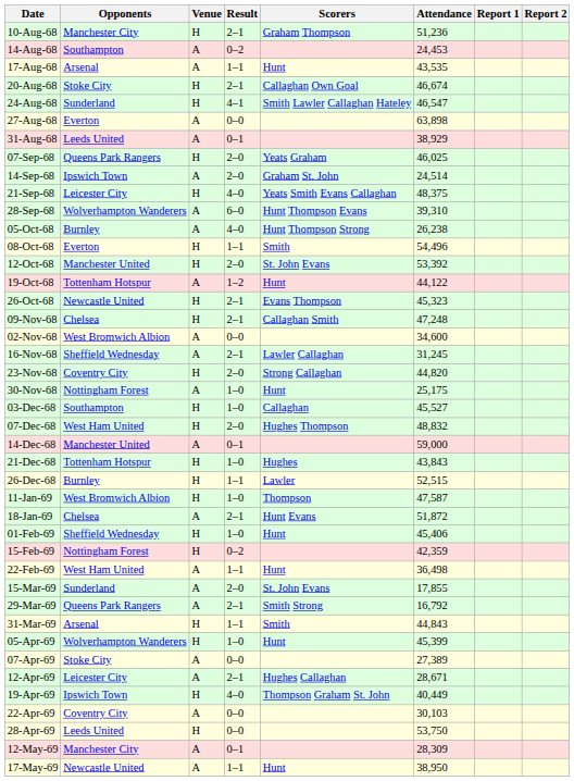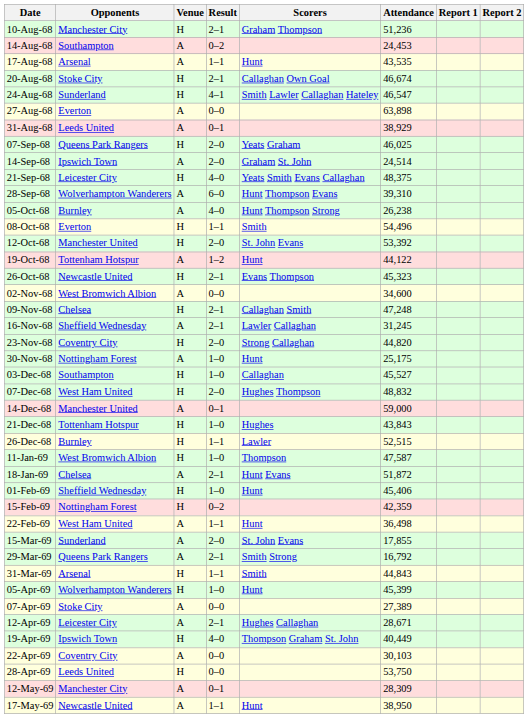 <table class=wikitable>
 <tr>
 <th>Date</th>
 <th>Opponents</th>
 <th>Venue</th>
 <th>Result</th>
 <th>Scorers</th>
 <th>Attendance</th>
 <th>Report 1</th>
 <th>Report 2</th>
 </tr>
 <tr bgcolor="#ddffdd">
 <td>10-Aug-68</td>
 <td><a href='#'>Manchester City</a></td>
 <td>H</td>
 <td>2–1</td>
 <td><a href='#'>Graham</a>  <a href='#'>Thompson</a> </td>
 <td>51,236</td>
 <td></td>
 <td></td>
 </tr>
 <tr bgcolor="#ffdddd">
 <td>14-Aug-68</td>
 <td><a href='#'>Southampton</a></td>
 <td>A</td>
 <td>0–2</td>
 <td></td>
 <td>24,453</td>
 <td></td>
 <td></td>
 </tr>
 <tr bgcolor="#ffffdd">
 <td>17-Aug-68</td>
 <td><a href='#'>Arsenal</a></td>
 <td>A</td>
 <td>1–1</td>
 <td><a href='#'>Hunt</a> </td>
 <td>43,535</td>
 <td></td>
 <td></td>
 </tr>
 <tr bgcolor="#ddffdd">
 <td>20-Aug-68</td>
 <td><a href='#'>Stoke City</a></td>
 <td>H</td>
 <td>2–1</td>
 <td><a href='#'>Callaghan</a>  <a href='#'>Own Goal</a> </td>
 <td>46,674</td>
 <td></td>
 <td></td>
 </tr>
 <tr bgcolor="#ddffdd">
 <td>24-Aug-68</td>
 <td><a href='#'>Sunderland</a></td>
 <td>H</td>
 <td>4–1</td>
 <td><a href='#'>Smith</a>  <a href='#'>Lawler</a>  <a href='#'>Callaghan</a>  <a href='#'>Hateley</a> </td>
 <td>46,547</td>
 <td></td>
 <td></td>
 </tr>
 <tr bgcolor="#ffffdd">
 <td>27-Aug-68</td>
 <td><a href='#'>Everton</a></td>
 <td>A</td>
 <td>0–0</td>
 <td></td>
 <td>63,898</td>
 <td></td>
 <td></td>
 </tr>
 <tr bgcolor="#ffdddd">
 <td>31-Aug-68</td>
 <td><a href='#'>Leeds United</a></td>
 <td>A</td>
 <td>0–1</td>
 <td></td>
 <td>38,929</td>
 <td></td>
 <td></td>
 </tr>
 <tr bgcolor="#ddffdd">
 <td>07-Sep-68</td>
 <td><a href='#'>Queens Park Rangers</a></td>
 <td>H</td>
 <td>2–0</td>
 <td><a href='#'>Yeats</a>  <a href='#'>Graham</a> </td>
 <td>46,025</td>
 <td></td>
 <td></td>
 </tr>
 <tr bgcolor="#ddffdd">
 <td>14-Sep-68</td>
 <td><a href='#'>Ipswich Town</a></td>
 <td>A</td>
 <td>2–0</td>
 <td><a href='#'>Graham</a>  <a href='#'>St. John</a> </td>
 <td>24,514</td>
 <td></td>
 <td></td>
 </tr>
 <tr bgcolor="#ddffdd">
 <td>21-Sep-68</td>
 <td><a href='#'>Leicester City</a></td>
 <td>H</td>
 <td>4–0</td>
 <td><a href='#'>Yeats</a>  <a href='#'>Smith</a>  <a href='#'>Evans</a>  <a href='#'>Callaghan</a> </td>
 <td>48,375</td>
 <td></td>
 <td></td>
 </tr>
 <tr bgcolor="#ddffdd">
 <td>28-Sep-68</td>
 <td><a href='#'>Wolverhampton Wanderers</a></td>
 <td>A</td>
 <td>6–0</td>
 <td><a href='#'>Hunt</a>  <a href='#'>Thompson</a>   <a href='#'>Evans</a> </td>
 <td>39,310</td>
 <td></td>
 <td></td>
 </tr>
 <tr bgcolor="#ddffdd">
 <td>05-Oct-68</td>
 <td><a href='#'>Burnley</a></td>
 <td>A</td>
 <td>4–0</td>
 <td><a href='#'>Hunt</a>  <a href='#'>Thompson</a>   <a href='#'>Strong</a> </td>
 <td>26,238</td>
 <td></td>
 <td></td>
 </tr>
 <tr bgcolor="#ffffdd">
 <td>08-Oct-68</td>
 <td><a href='#'>Everton</a></td>
 <td>H</td>
 <td>1–1</td>
 <td><a href='#'>Smith</a> </td>
 <td>54,496</td>
 <td></td>
 <td></td>
 </tr>
 <tr bgcolor="#ddffdd">
 <td>12-Oct-68</td>
 <td><a href='#'>Manchester United</a></td>
 <td>H</td>
 <td>2–0</td>
 <td><a href='#'>St. John</a>  <a href='#'>Evans</a> </td>
 <td>53,392</td>
 <td></td>
 <td></td>
 </tr>
 <tr bgcolor="#ffdddd">
 <td>19-Oct-68</td>
 <td><a href='#'>Tottenham Hotspur</a></td>
 <td>A</td>
 <td>1–2</td>
 <td><a href='#'>Hunt</a> </td>
 <td>44,122</td>
 <td></td>
 <td></td>
 </tr>
 <tr bgcolor="#ddffdd">
 <td>26-Oct-68</td>
 <td><a href='#'>Newcastle United</a></td>
 <td>H</td>
 <td>2–1</td>
 <td><a href='#'>Evans</a>  <a href='#'>Thompson</a>  </td>
 <td>45,323</td>
 <td></td>
 <td></td>
 </tr>
+<tr bgcolor="#ffffdd">
+<td>02-Nov-68</td>
+<td><a href='#'>West Bromwich Albion</a></td>
+<td>A</td>
+<td>0–0</td>
+<td></td>
+<td>34,600</td>
+<td></td>
+<td></td>
+</tr>
 <tr bgcolor="#ddffdd">
 <td>09-Nov-68</td>
 <td><a href='#'>Chelsea</a></td>
 <td>H</td>
 <td>2–1</td>
 <td><a href='#'>Callaghan</a>  <a href='#'>Smith</a> </td>
 <td>47,248</td>
-<td></td>
-<td></td>
-</tr>
-<tr bgcolor="#ffffdd">
-<td>02-Nov-68</td>
-<td><a href='#'>West Bromwich Albion</a></td>
-<td>A</td>
-<td>0–0</td>
-<td></td>
-<td>34,600</td>
 <td></td>
 <td></td>
 </tr>
 <tr bgcolor="#ddffdd">
 <td>16-Nov-68</td>
 <td><a href='#'>Sheffield Wednesday</a></td>
 <td>A</td>
 <td>2–1</td>
 <td><a href='#'>Lawler</a>  <a href='#'>Callaghan</a> </td>
 <td>31,245</td>
 <td></td>
 <td></td>
 </tr>
 <tr bgcolor="#ddffdd">
 <td>23-Nov-68</td>
 <td><a href='#'>Coventry City</a></td>
 <td>H</td>
 <td>2–0</td>
 <td><a href='#'>Strong</a>  <a href='#'>Callaghan</a> </td>
 <td>44,820</td>
 <td></td>
 <td></td>
 </tr>
 <tr bgcolor="#ddffdd">
 <td>30-Nov-68</td>
 <td><a href='#'>Nottingham Forest</a></td>
 <td>A</td>
 <td>1–0</td>
 <td><a href='#'>Hunt</a> </td>
 <td>25,175</td>
 <td></td>
 <td></td>
 </tr>
 <tr bgcolor="#ddffdd">
 <td>03-Dec-68</td>
 <td><a href='#'>Southampton</a></td>
 <td>H</td>
 <td>1–0</td>
 <td><a href='#'>Callaghan</a> </td>
 <td>45,527</td>
 <td></td>
 <td></td>
 </tr>
 <tr bgcolor="#ddffdd">
 <td>07-Dec-68</td>
 <td><a href='#'>West Ham United</a></td>
 <td>H</td>
 <td>2–0</td>
 <td><a href='#'>Hughes</a>  <a href='#'>Thompson</a>  </td>
 <td>48,832</td>
 <td></td>
 <td></td>
 </tr>
 <tr bgcolor="#ffdddd">
 <td>14-Dec-68</td>
 <td><a href='#'>Manchester United</a></td>
 <td>A</td>
 <td>0–1</td>
 <td></td>
 <td>59,000</td>
 <td></td>
 <td></td>
 </tr>
 <tr bgcolor="#ddffdd">
 <td>21-Dec-68</td>
 <td><a href='#'>Tottenham Hotspur</a></td>
 <td>H</td>
 <td>1–0</td>
 <td><a href='#'>Hughes</a> </td>
 <td>43,843</td>
 <td></td>
 <td></td>
 </tr>
 <tr bgcolor="#ffffdd">
 <td>26-Dec-68</td>
 <td><a href='#'>Burnley</a></td>
 <td>H</td>
 <td>1–1</td>
 <td><a href='#'>Lawler</a> </td>
 <td>52,515</td>
 <td></td>
 <td></td>
 </tr>
 <tr bgcolor="#ddffdd">
 <td>11-Jan-69</td>
 <td><a href='#'>West Bromwich Albion</a></td>
 <td>H</td>
 <td>1–0</td>
 <td><a href='#'>Thompson</a>  </td>
 <td>47,587</td>
 <td></td>
 <td></td>
 </tr>
 <tr bgcolor="#ddffdd">
 <td>18-Jan-69</td>
 <td><a href='#'>Chelsea</a></td>
 <td>A</td>
 <td>2–1</td>
 <td><a href='#'>Hunt</a>  <a href='#'>Evans</a> </td>
 <td>51,872</td>
 <td></td>
 <td></td>
 </tr>
 <tr bgcolor="#ddffdd">
 <td>01-Feb-69</td>
 <td><a href='#'>Sheffield Wednesday</a></td>
 <td>H</td>
 <td>1–0</td>
 <td><a href='#'>Hunt</a> </td>
 <td>45,406</td>
 <td></td>
 <td></td>
 </tr>
 <tr bgcolor="#ffdddd">
 <td>15-Feb-69</td>
 <td><a href='#'>Nottingham Forest</a></td>
 <td>H</td>
 <td>0–2</td>
 <td></td>
 <td>42,359</td>
 <td></td>
 <td></td>
 </tr>
 <tr bgcolor="#ffffdd">
 <td>22-Feb-69</td>
 <td><a href='#'>West Ham United</a></td>
 <td>A</td>
 <td>1–1</td>
 <td><a href='#'>Hunt</a> </td>
 <td>36,498</td>
 <td></td>
 <td></td>
 </tr>
 <tr bgcolor="#ddffdd">
 <td>15-Mar-69</td>
 <td><a href='#'>Sunderland</a></td>
 <td>A</td>
 <td>2–0</td>
 <td><a href='#'>St. John</a>  <a href='#'>Evans</a> </td>
 <td>17,855</td>
 <td></td>
 <td></td>
 </tr>
 <tr bgcolor="#ddffdd">
 <td>29-Mar-69</td>
 <td><a href='#'>Queens Park Rangers</a></td>
 <td>A</td>
 <td>2–1</td>
 <td><a href='#'>Smith</a>  <a href='#'>Strong</a> </td>
 <td>16,792</td>
 <td></td>
 <td></td>
 </tr>
 <tr bgcolor="#ffffdd">
 <td>31-Mar-69</td>
 <td><a href='#'>Arsenal</a></td>
 <td>H</td>
 <td>1–1</td>
 <td><a href='#'>Smith</a> </td>
 <td>44,843</td>
 <td></td>
 <td></td>
 </tr>
 <tr bgcolor="#ddffdd">
 <td>05-Apr-69</td>
 <td><a href='#'>Wolverhampton Wanderers</a></td>
 <td>H</td>
 <td>1–0</td>
 <td><a href='#'>Hunt</a> </td>
 <td>45,399</td>
 <td></td>
 <td></td>
 </tr>
 <tr bgcolor="#ffffdd">
 <td>07-Apr-69</td>
 <td><a href='#'>Stoke City</a></td>
 <td>A</td>
 <td>0–0</td>
 <td></td>
 <td>27,389</td>
 <td></td>
 <td></td>
 </tr>
 <tr bgcolor="#ddffdd">
 <td>12-Apr-69</td>
 <td><a href='#'>Leicester City</a></td>
 <td>A</td>
 <td>2–1</td>
 <td><a href='#'>Hughes</a>  <a href='#'>Callaghan</a> </td>
 <td>28,671</td>
 <td></td>
 <td></td>
 </tr>
 <tr bgcolor="#ddffdd">
 <td>19-Apr-69</td>
 <td><a href='#'>Ipswich Town</a></td>
 <td>H</td>
 <td>4–0</td>
 <td><a href='#'>Thompson</a>   <a href='#'>Graham</a>  <a href='#'>St. John</a> </td>
 <td>40,449</td>
 <td></td>
 <td></td>
 </tr>
 <tr bgcolor="#ffffdd">
 <td>22-Apr-69</td>
 <td><a href='#'>Coventry City</a></td>
 <td>A</td>
 <td>0–0</td>
 <td></td>
 <td>30,103</td>
 <td></td>
 <td></td>
 </tr>
 <tr bgcolor="#ffffdd">
 <td>28-Apr-69</td>
 <td><a href='#'>Leeds United</a></td>
 <td>H</td>
 <td>0–0</td>
 <td></td>
 <td>53,750</td>
 <td></td>
 <td></td>
 </tr>
 <tr bgcolor="#ffdddd">
 <td>12-May-69</td>
 <td><a href='#'>Manchester City</a></td>
 <td>A</td>
 <td>0–1</td>
 <td></td>
 <td>28,309</td>
 <td></td>
 <td></td>
 </tr>
 <tr bgcolor="#ffffdd">
 <td>17-May-69</td>
 <td><a href='#'>Newcastle United</a></td>
 <td>A</td>
 <td>1–1</td>
 <td><a href='#'>Hunt</a> </td>
 <td>38,950</td>
 <td></td>
 <td></td>
 </tr>
 </table>
